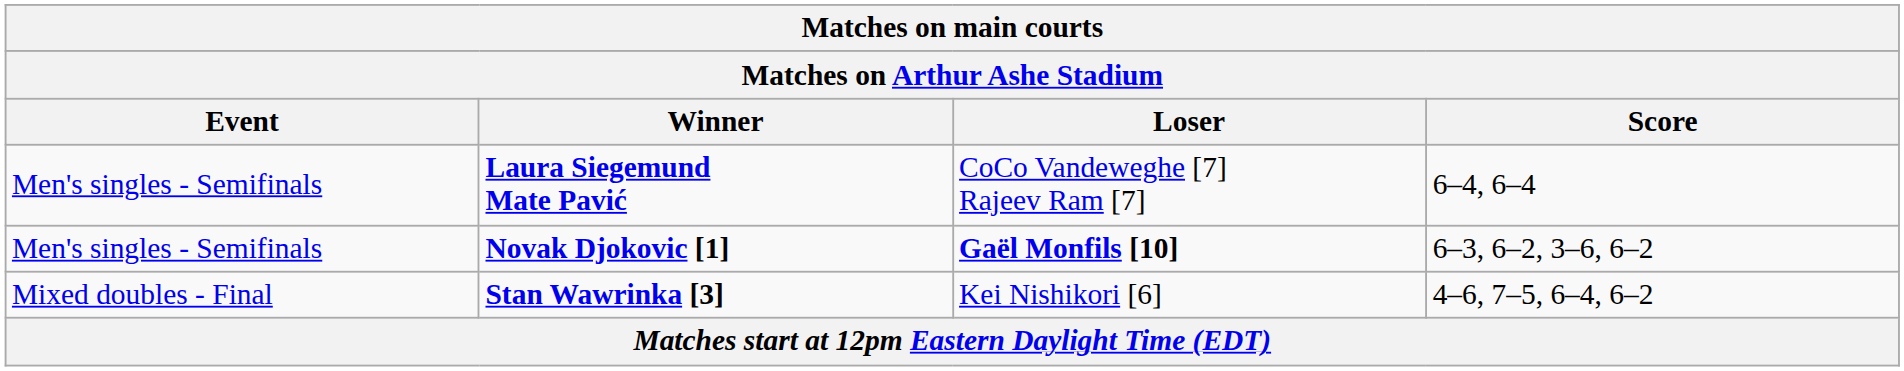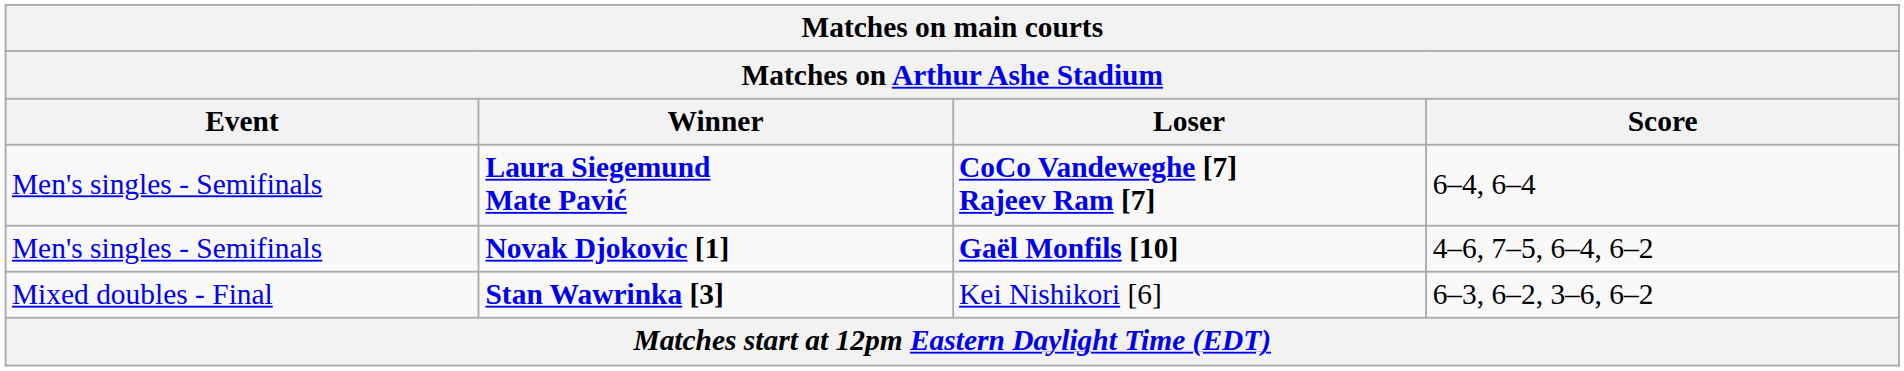 <table class="wikitable" style="margin:auto;">
 <tr>
 <th colspan="4" style="white-space:nowrap;">Matches on main courts</th>
 </tr>
 <tr>
 <th colspan="4"><strong>Matches on <a href='#'>Arthur Ashe Stadium</a></strong></th>
 </tr>
 <tr>
 <th width=250>Event</th>
 <th width=250>Winner</th>
 <th width=250>Loser</th>
 <th width=250>Score</th>
 </tr>
 <tr>
 <td><a href='#'>Men's singles - Semifinals</a></td>
 <td><strong> <a href='#'>Laura Siegemund</a> <br>  <a href='#'>Mate Pavić</a></strong></td>
-<td> <a href='#'>CoCo Vandeweghe</a> [7] <br>  <a href='#'>Rajeev Ram</a> [7]</td>
+<td><strong> <a href='#'>CoCo Vandeweghe</a> [7] <br>  <a href='#'>Rajeev Ram</a> [7]</strong></td>
 <td>6–4, 6–4</td>
 </tr>
 <tr>
 <td><a href='#'>Men's singles - Semifinals</a></td>
 <td><strong> <a href='#'>Novak Djokovic</a> [1]</strong></td>
 <td><strong> <a href='#'>Gaël Monfils</a> [10]</strong></td>
-<td>6–3, 6–2, 3–6, 6–2</td>
+<td>4–6, 7–5, 6–4, 6–2</td>
 </tr>
 <tr>
 <td><a href='#'>Mixed doubles - Final</a></td>
 <td><strong> <a href='#'>Stan Wawrinka</a> [3]</strong></td>
 <td> <a href='#'>Kei Nishikori</a> [6]</td>
-<td>4–6, 7–5, 6–4, 6–2</td>
+<td>6–3, 6–2, 3–6, 6–2</td>
 </tr>
 <tr>
 <th colspan=4><em>Matches start at 12pm <a href='#'>Eastern Daylight Time (EDT)</a></em></th>
 </tr>
 </table>
